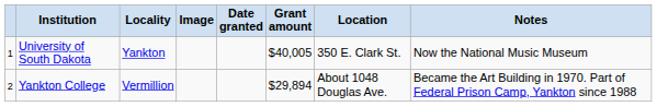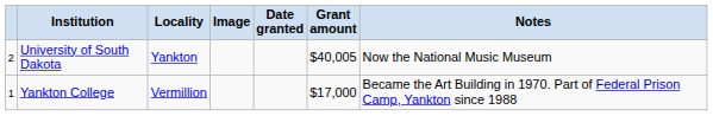 <table class="wikitable sortable" align="center">
 <tr>
 <th style="background-color:#CEE0F2;"></th>
 <th style="background-color:#CEE0F2;">Institution</th>
 <th style="background-color:#CEE0F2;">Locality</th>
 <th style="background-color:#CEE0F2;" class="unsortable">Image</th>
 <th style="background-color:#CEE0F2;">Date<br>granted</th>
 <th style="background-color:#CEE0F2;">Grant<br>amount</th>
-<th style="background-color:#CEE0F2;">Location</th>
 <th style="background-color:#CEE0F2;" class="unsortable">Notes</th>
 </tr>
 <tr ->
-<td align=center><small>1</small></td>
+<td align=center><small>2</small></td>
 <td><a href='#'>University of South Dakota</a></td>
 <td><a href='#'>Yankton</a></td>
 <td></td>
 <td></td>
 <td align=right>$40,005</td>
-<td>350 E. Clark St.</td>
 <td>Now the National Music Museum</td>
 </tr>
 <tr ->
-<td><small>2</small></td>
+<td><small>1</small></td>
 <td><a href='#'>Yankton College</a></td>
 <td><a href='#'>Vermillion</a></td>
 <td></td>
 <td></td>
-<td align=right>$29,894</td>
-<td>About 1048 Douglas Ave.<br><small></small></td>
+<td align=right>$17,000</td>
 <td>Became the Art Building in 1970. Part of <a href='#'>Federal Prison Camp, Yankton</a> since 1988</td>
 </tr>
 </table>
